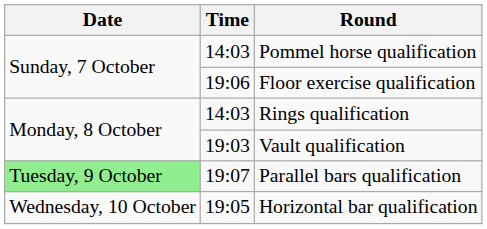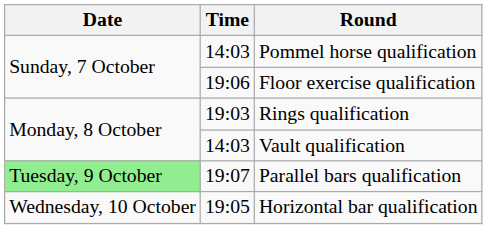 <table class="wikitable">
 <tr>
 <th>Date</th>
 <th>Time</th>
 <th>Round</th>
 </tr>
 <tr>
 <td rowspan=2>Sunday, 7 October</td>
 <td>14:03</td>
 <td>Pommel horse qualification</td>
 </tr>
 <tr>
 <td>19:06</td>
 <td>Floor exercise qualification</td>
 </tr>
 <tr>
 <td rowspan=2>Monday, 8 October</td>
-<td>14:03</td>
+<td>19:03</td>
 <td>Rings qualification</td>
 </tr>
 <tr>
-<td>19:03</td>
+<td>14:03</td>
 <td>Vault qualification</td>
 </tr>
 <tr>
 <td style="background: lightgreen;">Tuesday, 9 October</td>
 <td>19:07</td>
 <td>Parallel bars qualification</td>
 </tr>
 <tr>
 <td>Wednesday, 10 October</td>
 <td>19:05</td>
 <td>Horizontal bar qualification</td>
 </tr>
 </table>
